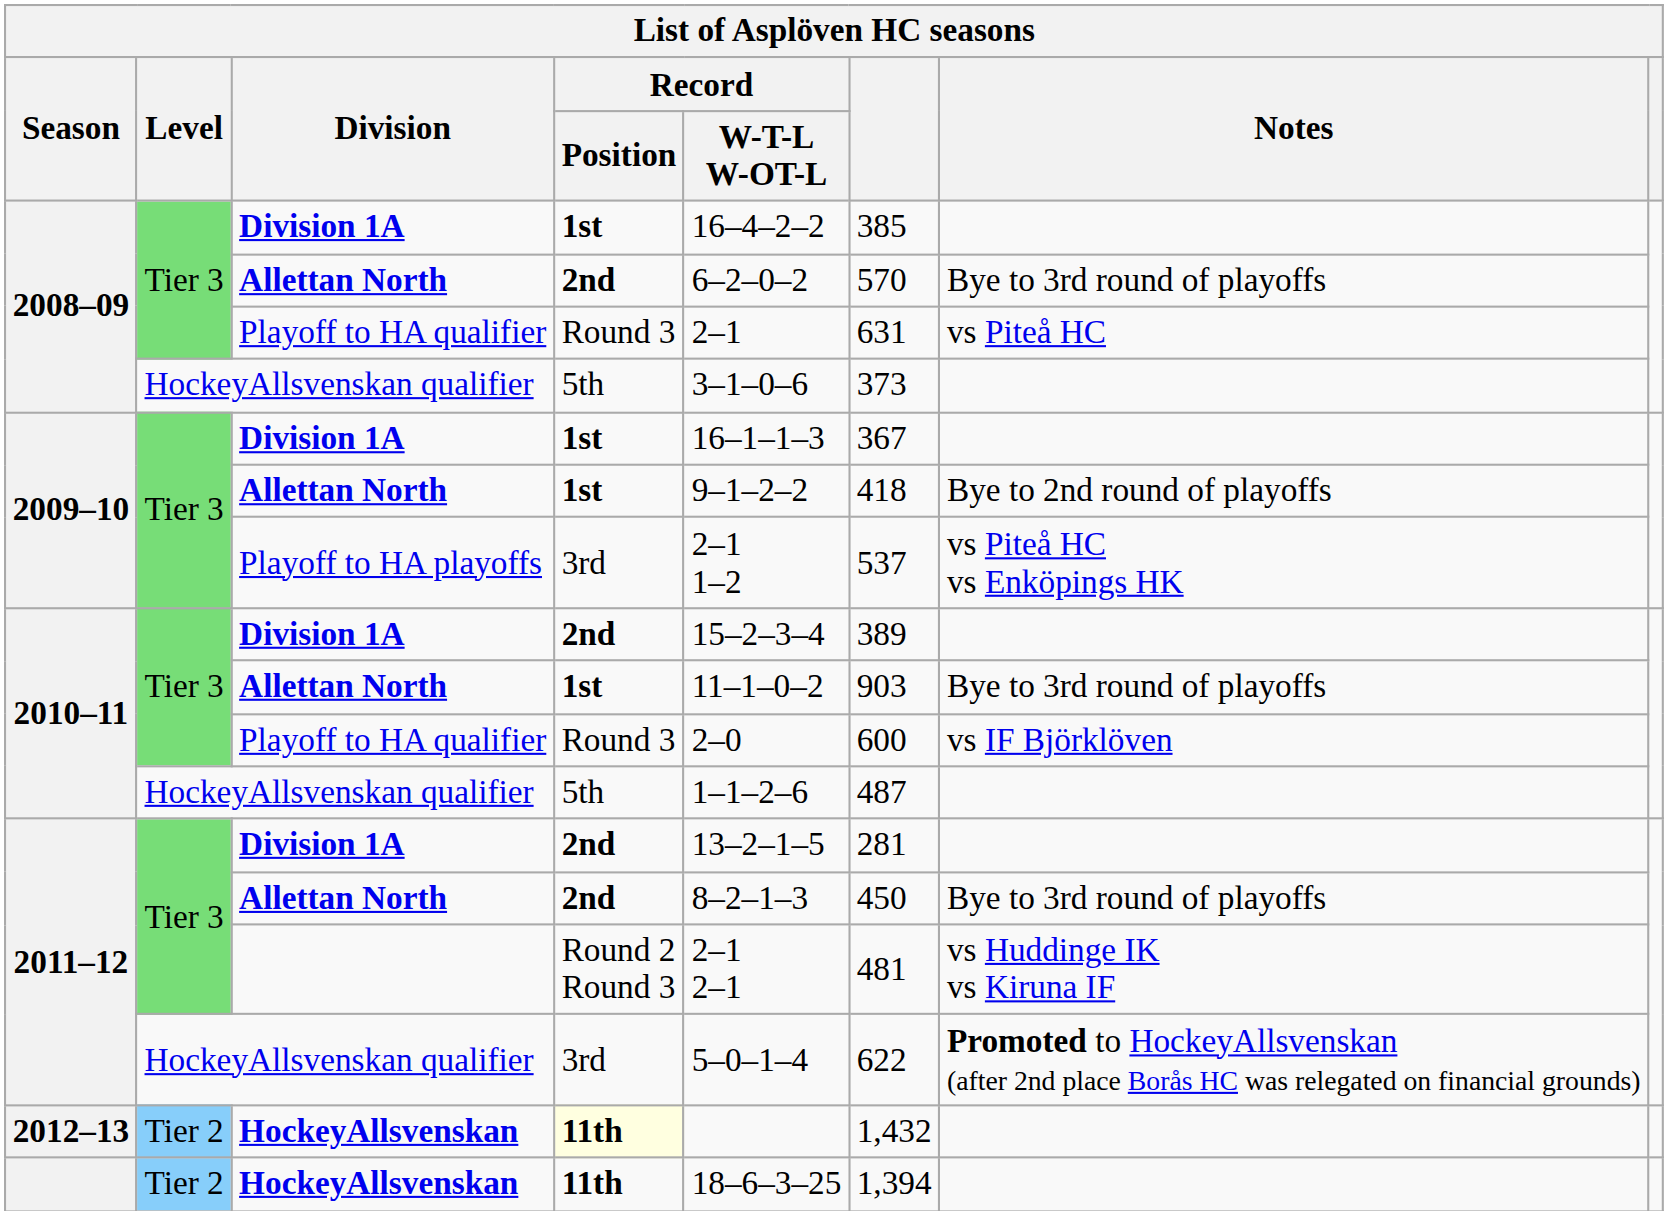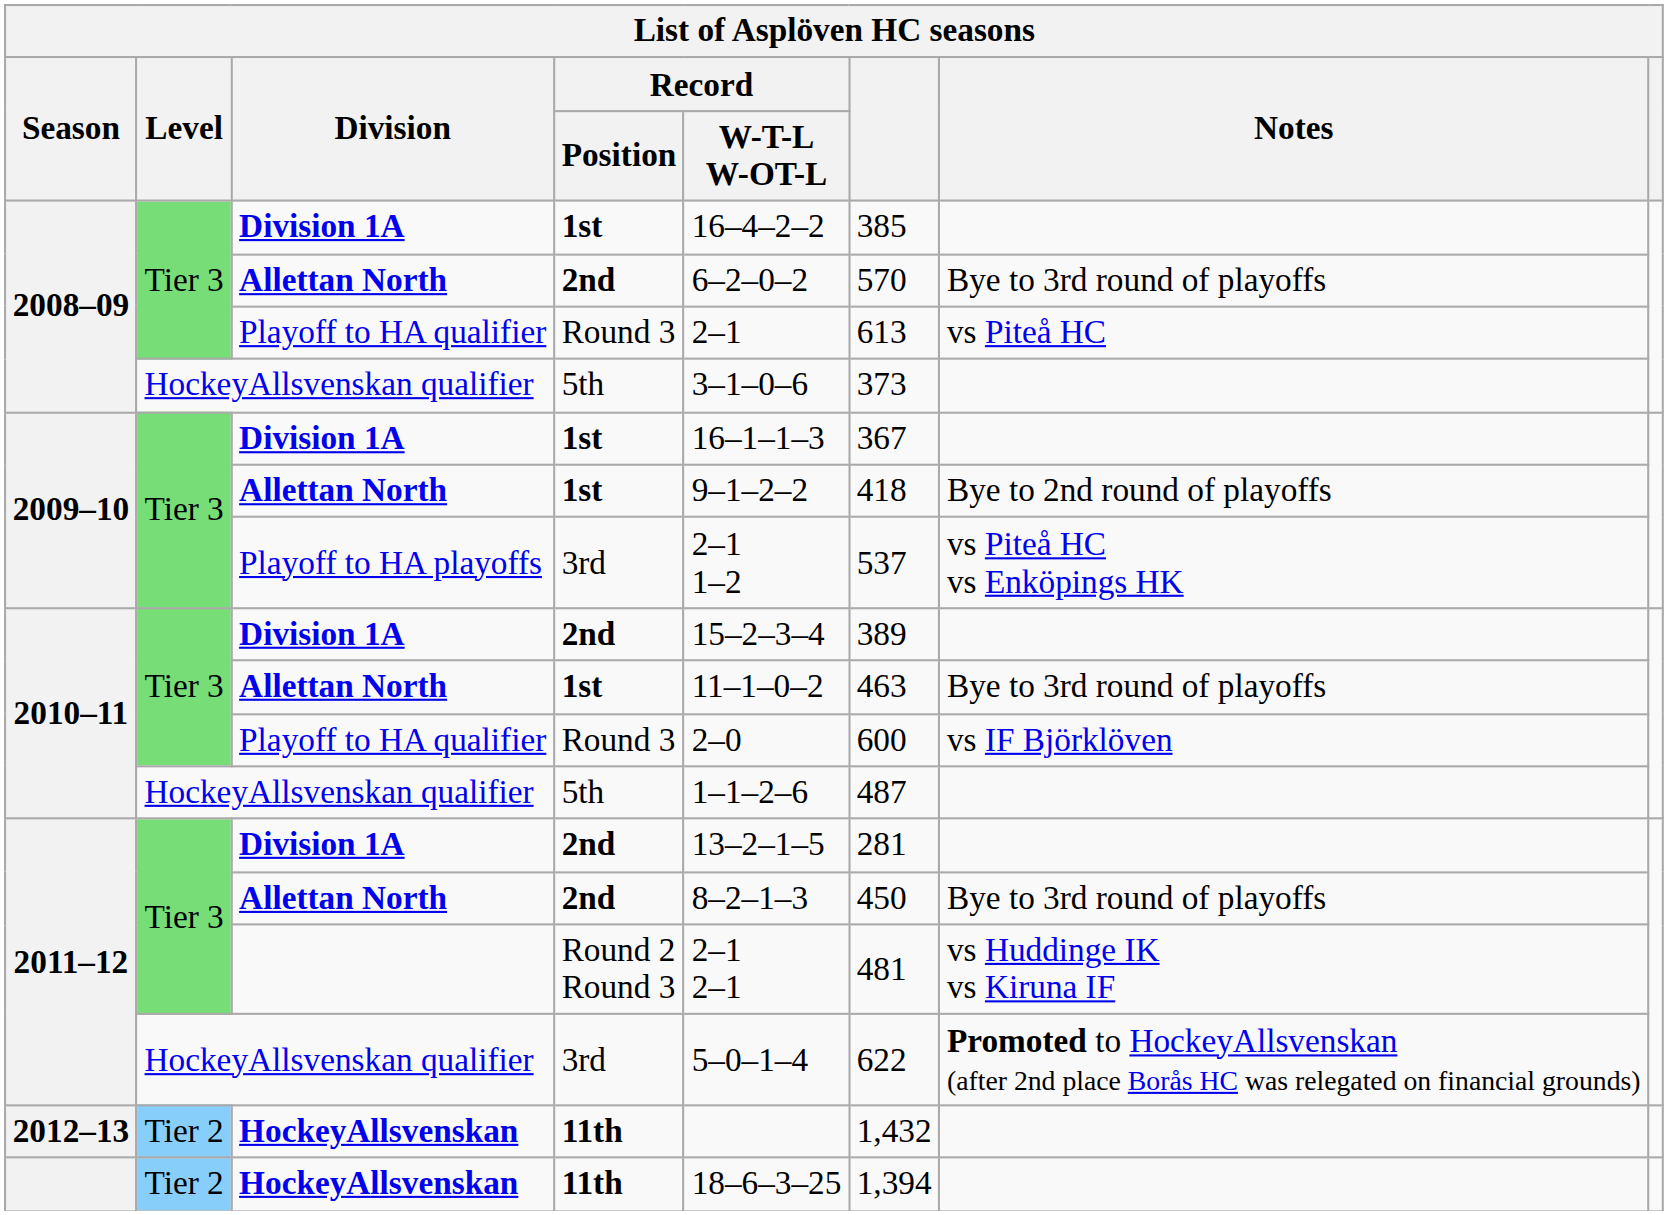 <table class="wikitable collapsible">
 <tr>
 <th colspan=8>List of Asplöven HC seasons</th>
 </tr>
 <tr>
 <th rowspan="2">Season</th>
 <th rowspan="2">Level</th>
 <th rowspan="2">Division</th>
 <th colspan="2">Record</th>
 <th rowspan=2></th>
 <th rowspan="2">Notes</th>
 <th rowspan=2></th>
 </tr>
 <tr>
 <th>Position</th>
 <th>W-T-L<br>W-OT-L</th>
 </tr>
 <tr>
 <th rowspan=4>2008–09</th>
 <td rowspan=3 style="background:#77DD77;">Tier 3</td>
 <td><strong><a href='#'>Division 1A</a></strong></td>
 <td><strong>1st</strong></td>
 <td>16–4–2–2</td>
 <td>385</td>
 <td></td>
 <td rowspan=4></td>
 </tr>
 <tr>
 <td><strong><a href='#'>Allettan North</a></strong></td>
 <td><strong>2nd</strong></td>
 <td>6–2–0–2</td>
 <td>570</td>
 <td>Bye to 3rd round of playoffs</td>
 </tr>
 <tr>
 <td><a href='#'>Playoff to HA qualifier</a></td>
 <td>Round 3</td>
 <td>2–1</td>
-<td>631</td>
+<td>613</td>
 <td>vs <a href='#'>Piteå HC</a></td>
 </tr>
 <tr>
 <td colspan=2><a href='#'>HockeyAllsvenskan qualifier</a></td>
 <td>5th</td>
 <td>3–1–0–6</td>
 <td>373</td>
 <td></td>
 </tr>
 <tr>
 <th rowspan=3>2009–10</th>
 <td rowspan=3 style="background:#77DD77;">Tier 3</td>
 <td><strong><a href='#'>Division 1A</a></strong></td>
 <td><strong>1st</strong></td>
 <td>16–1–1–3</td>
 <td>367</td>
 <td></td>
 <td rowspan=3></td>
 </tr>
 <tr>
 <td><strong><a href='#'>Allettan North</a></strong></td>
 <td><strong>1st</strong></td>
 <td>9–1–2–2</td>
 <td>418</td>
 <td>Bye to 2nd round of playoffs</td>
 </tr>
 <tr>
 <td><a href='#'>Playoff to HA playoffs</a></td>
 <td>3rd</td>
 <td>2–1<br>1–2</td>
 <td>537</td>
 <td>vs <a href='#'>Piteå HC</a><br>vs <a href='#'>Enköpings HK</a></td>
 </tr>
 <tr>
 <th rowspan=4>2010–11</th>
 <td rowspan=3 style="background:#77DD77;">Tier 3</td>
 <td><strong><a href='#'>Division 1A</a></strong></td>
 <td><strong>2nd</strong></td>
 <td>15–2–3–4</td>
 <td>389</td>
 <td></td>
 <td rowspan=4></td>
 </tr>
 <tr>
 <td><strong><a href='#'>Allettan North</a></strong></td>
 <td><strong>1st</strong></td>
 <td>11–1–0–2</td>
-<td>903</td>
+<td>463</td>
 <td>Bye to 3rd round of playoffs</td>
 </tr>
 <tr>
 <td><a href='#'>Playoff to HA qualifier</a></td>
 <td>Round 3</td>
 <td>2–0</td>
 <td>600</td>
 <td>vs <a href='#'>IF Björklöven</a></td>
 </tr>
 <tr>
 <td colspan=2><a href='#'>HockeyAllsvenskan qualifier</a></td>
 <td>5th</td>
 <td>1–1–2–6</td>
 <td>487</td>
 <td></td>
 </tr>
 <tr>
 <th rowspan=4>2011–12</th>
 <td rowspan=3 style="background:#77DD77;">Tier 3</td>
 <td><strong><a href='#'>Division 1A</a></strong></td>
 <td><strong>2nd</strong></td>
 <td>13–2–1–5</td>
 <td>281</td>
 <td></td>
 <td rowspan=4></td>
 </tr>
 <tr>
 <td><strong><a href='#'>Allettan North</a></strong></td>
 <td><strong>2nd</strong></td>
 <td>8–2–1–3</td>
 <td>450</td>
 <td>Bye to 3rd round of playoffs</td>
 </tr>
 <tr>
 <td></td>
 <td>Round 2<br>Round 3</td>
 <td>2–1<br>2–1</td>
 <td>481</td>
 <td>vs <a href='#'>Huddinge IK</a><br>vs <a href='#'>Kiruna IF</a></td>
 </tr>
 <tr>
 <td colspan=2><a href='#'>HockeyAllsvenskan qualifier</a></td>
 <td>3rd</td>
 <td>5–0–1–4</td>
 <td>622</td>
 <td> <strong>Promoted</strong> to <a href='#'>HockeyAllsvenskan</a><br><small>(after 2nd place <a href='#'>Borås HC</a> was relegated on financial grounds)</small></td>
 </tr>
 <tr>
 <th>2012–13</th>
 <td style="background:#87CEFA;">Tier 2</td>
 <td><strong><a href='#'>HockeyAllsvenskan</a></strong></td>
-<td style="background: lightyellow;"><strong>11th</strong></td>
+<td><strong>11th</strong></td>
 <td></td>
 <td>1,432</td>
 <td></td>
 <td></td>
 </tr>
 <tr>
 <th></th>
 <td style="background:#87CEFA;">Tier 2</td>
 <td><strong><a href='#'>HockeyAllsvenskan</a></strong></td>
 <td><strong>11th</strong></td>
 <td>18–6–3–25</td>
 <td>1,394</td>
 <td></td>
 <td></td>
 </tr>
 </table>
